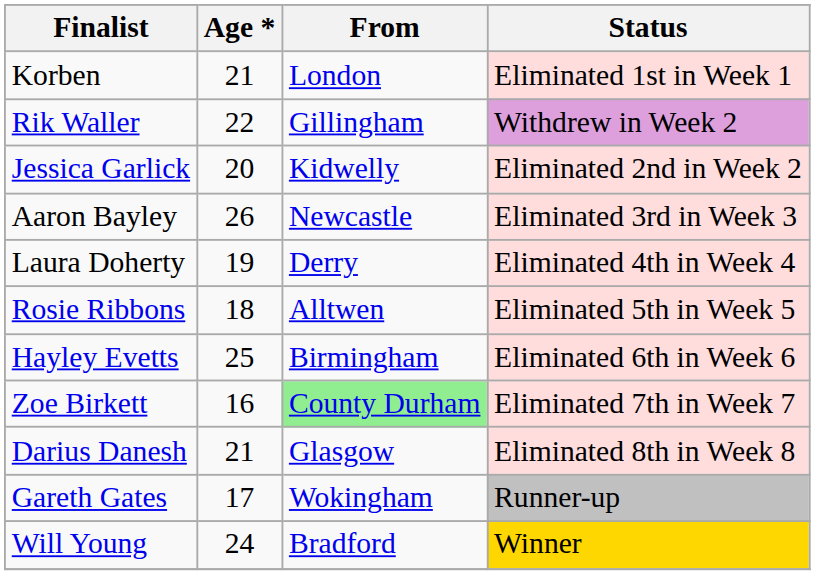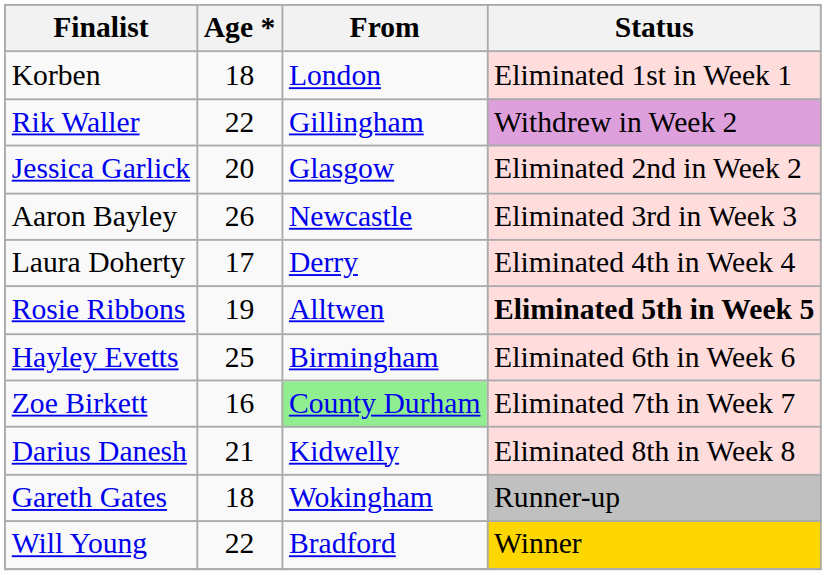 <table class="wikitable">
 <tr>
 <th>Finalist</th>
 <th>Age *</th>
 <th>From</th>
 <th>Status</th>
 </tr>
 <tr>
 <td>Korben</td>
-<td align="center">21</td>
+<td align="center">18</td>
 <td><a href='#'>London</a></td>
 <td style="background:#ffdddd;">Eliminated 1st in Week 1</td>
 </tr>
 <tr>
 <td><a href='#'>Rik Waller</a></td>
 <td align="center">22</td>
 <td><a href='#'>Gillingham</a></td>
 <td style="background:#DDA0DD;">Withdrew in Week 2</td>
 </tr>
 <tr s>
 <td><a href='#'>Jessica Garlick</a></td>
 <td align="center">20</td>
-<td><a href='#'>Kidwelly</a></td>
+<td><a href='#'>Glasgow</a></td>
 <td style="background:#ffdddd;">Eliminated 2nd in Week 2</td>
 </tr>
 <tr>
 <td>Aaron Bayley</td>
 <td align="center">26</td>
 <td><a href='#'>Newcastle</a></td>
 <td style="background:#ffdddd;">Eliminated 3rd in Week 3</td>
 </tr>
 <tr>
 <td>Laura Doherty</td>
-<td align="center">19</td>
+<td align="center">17</td>
 <td><a href='#'>Derry</a></td>
 <td style="background:#ffdddd;">Eliminated 4th in Week 4</td>
 </tr>
 <tr>
 <td><a href='#'>Rosie Ribbons</a></td>
-<td align="center">18</td>
+<td align="center">19</td>
 <td><a href='#'>Alltwen</a></td>
-<td style="background:#ffdddd;">Eliminated 5th in Week 5</td>
+<td style="background:#ffdddd;"><strong>Eliminated 5th in Week 5</strong></td>
 </tr>
 <tr>
 <td><a href='#'>Hayley Evetts</a></td>
 <td align="center">25</td>
 <td><a href='#'>Birmingham</a></td>
 <td style="background:#ffdddd;">Eliminated 6th in Week 6</td>
 </tr>
 <tr>
 <td><a href='#'>Zoe Birkett</a></td>
 <td align="center">16</td>
 <td style="background: lightgreen;"><a href='#'>County Durham</a></td>
 <td style="background:#ffdddd;">Eliminated 7th in Week 7</td>
 </tr>
 <tr>
 <td><a href='#'>Darius Danesh</a></td>
 <td align="center">21</td>
-<td><a href='#'>Glasgow</a></td>
+<td><a href='#'>Kidwelly</a></td>
 <td style="background:#ffdddd;">Eliminated 8th in Week 8</td>
 </tr>
 <tr>
 <td><a href='#'>Gareth Gates</a></td>
-<td align="center">17</td>
+<td align="center">18</td>
 <td><a href='#'>Wokingham</a></td>
 <td style="background:silver">Runner-up</td>
 </tr>
 <tr>
 <td><a href='#'>Will Young</a></td>
-<td align="center">24</td>
+<td align="center">22</td>
 <td><a href='#'>Bradford</a></td>
 <td style="background:gold">Winner</td>
 </tr>
 <tr>
 </tr>
 </table>
